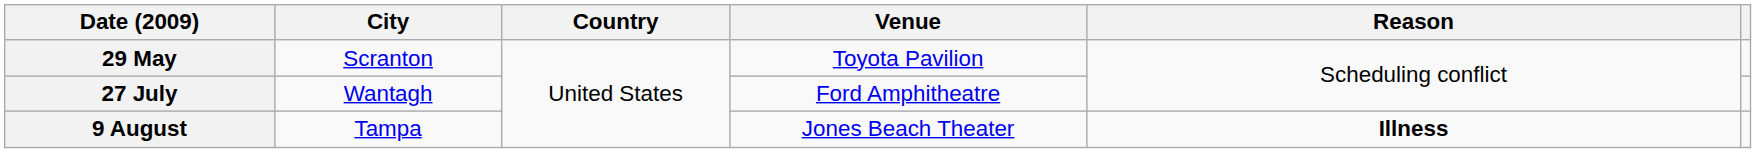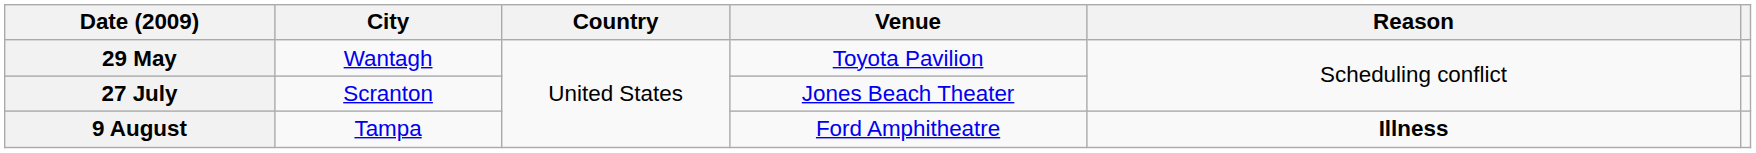 <table class="wikitable plainrowheaders" style="text-align:center;">
 <tr>
 <th scope="col" style="width:12em;">Date (2009)</th>
 <th scope="col" style="width:10em;">City</th>
 <th scope="col" style="width:10em;">Country</th>
 <th scope="col" style="width:16em;">Venue</th>
 <th scope="col" style="width:29.95em;">Reason</th>
 <th scope="col" class="unsortable"></th>
 </tr>
 <tr>
 <th scope="row" style="text-align:center;">29 May</th>
-<td><a href='#'>Scranton</a></td>
+<td><a href='#'>Wantagh</a></td>
 <td rowspan="3">United States</td>
 <td><a href='#'>Toyota Pavilion</a></td>
 <td rowspan="2">Scheduling conflict</td>
 <td></td>
 </tr>
 <tr>
 <th scope="row" style="text-align:center;">27 July</th>
-<td><a href='#'>Wantagh</a></td>
-<td><a href='#'>Ford Amphitheatre</a></td>
+<td><a href='#'>Scranton</a></td>
+<td><a href='#'>Jones Beach Theater</a></td>
 <td></td>
 </tr>
 <tr>
 <th scope="row" style="text-align:center;">9 August</th>
 <td><a href='#'>Tampa</a></td>
-<td><a href='#'>Jones Beach Theater</a></td>
+<td><a href='#'>Ford Amphitheatre</a></td>
 <td><strong>Illness</strong></td>
 <td></td>
 </tr>
 </table>
